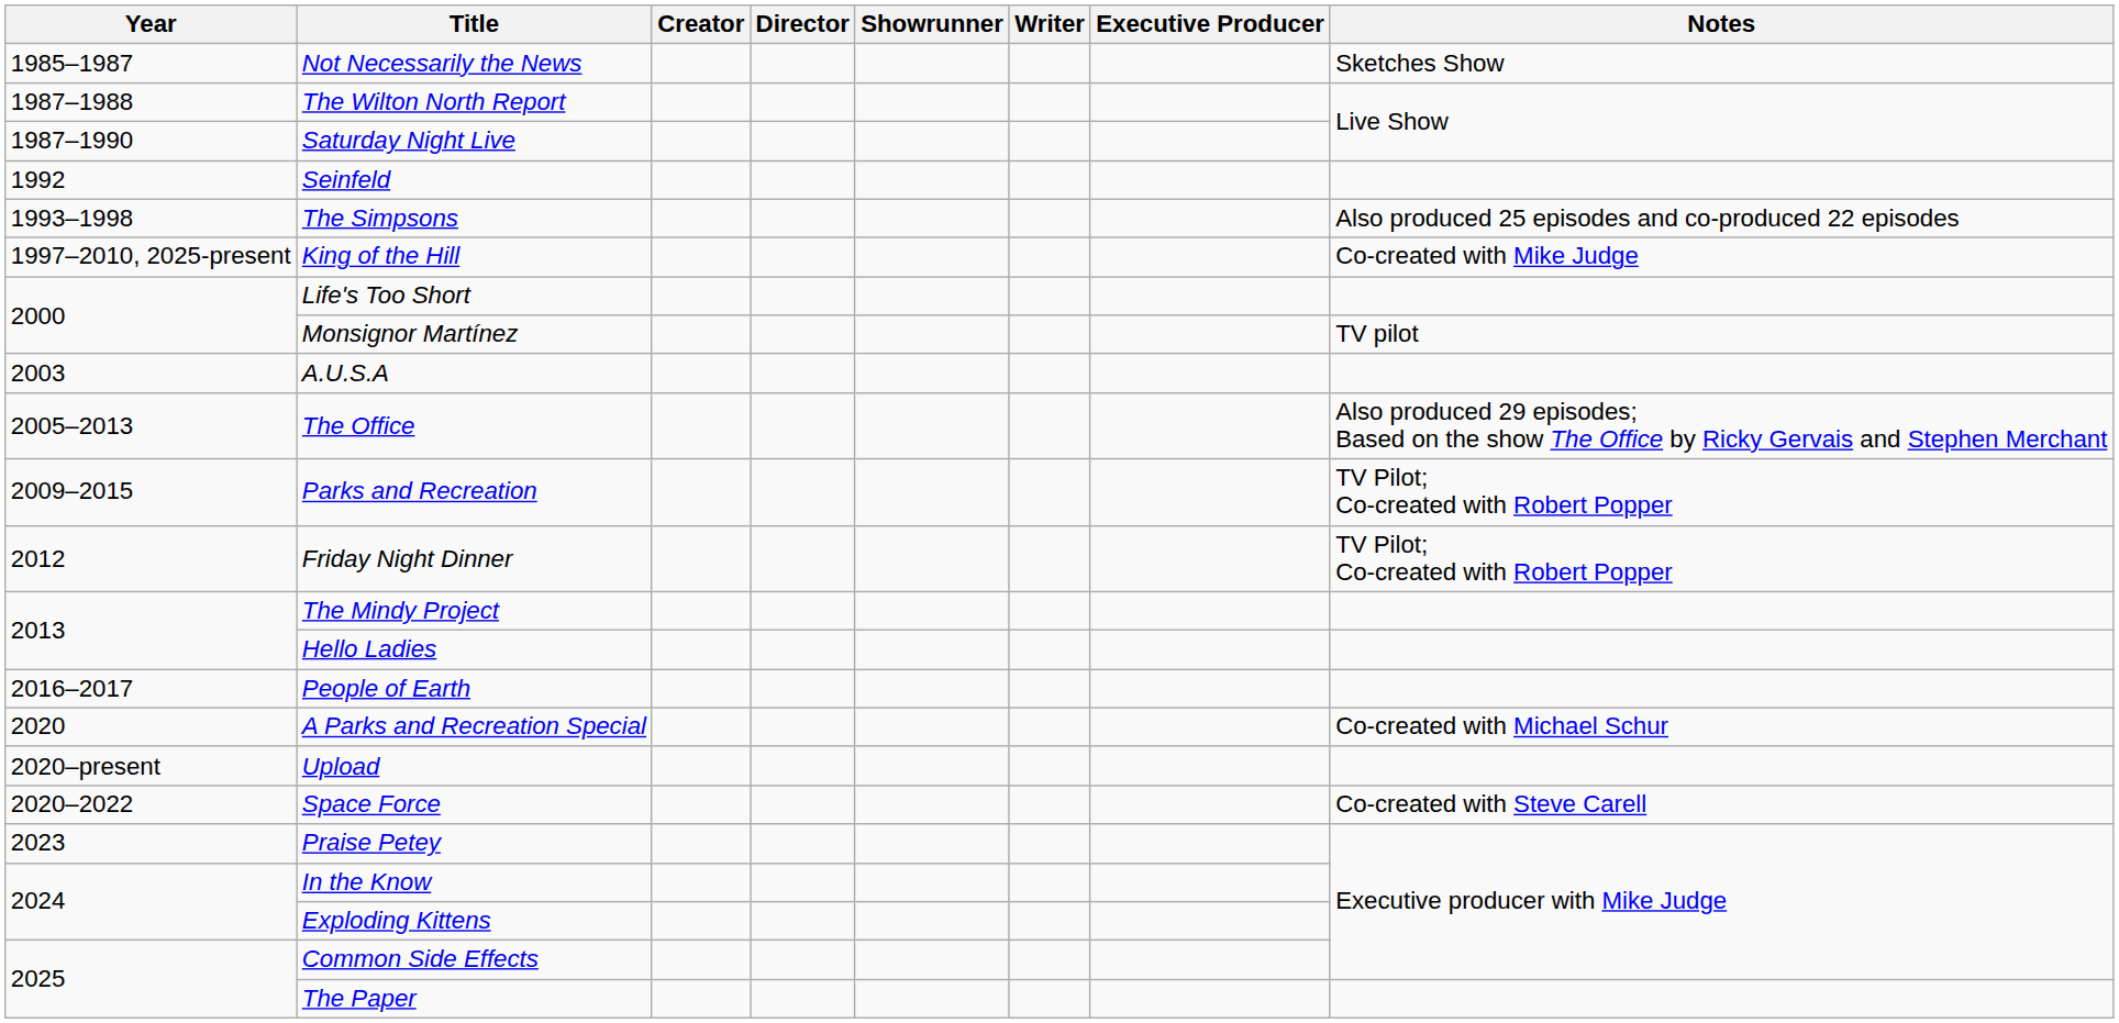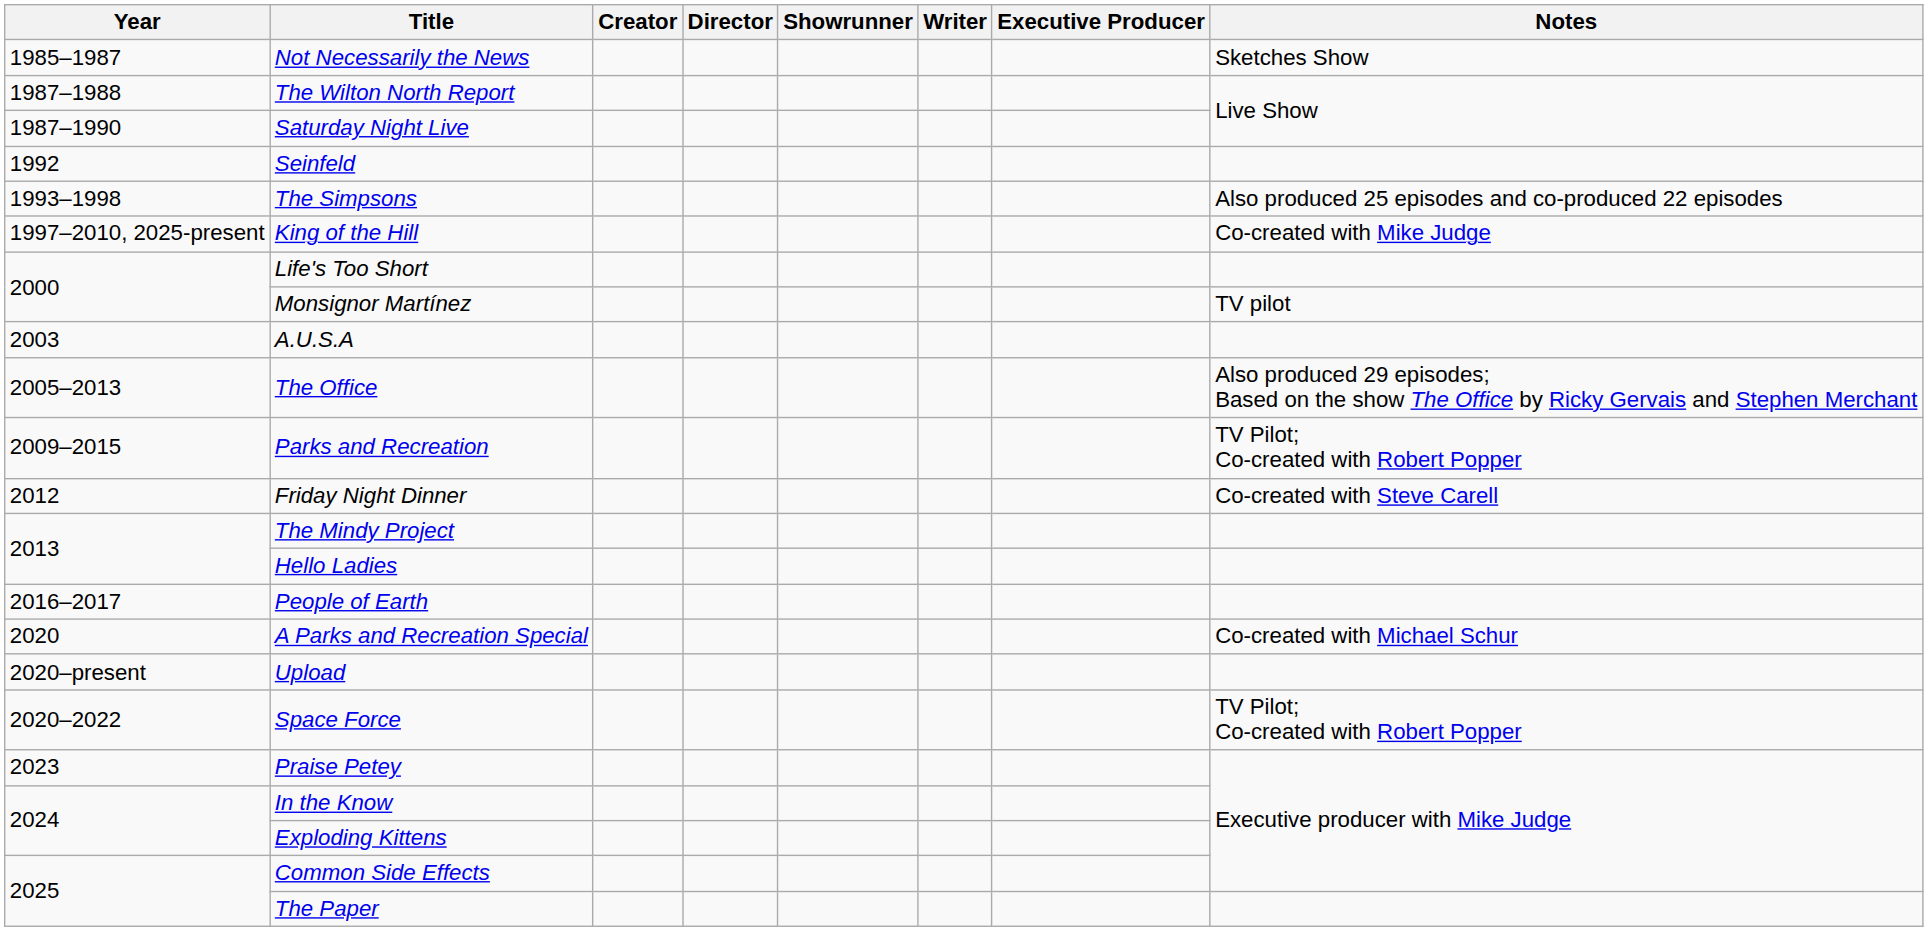 <table class="wikitable sortable">
 <tr>
 <th>Year</th>
 <th>Title</th>
 <th>Creator</th>
 <th>Director</th>
 <th>Showrunner</th>
 <th>Writer</th>
 <th>Executive Producer</th>
 <th>Notes</th>
 </tr>
 <tr>
 <td>1985–1987</td>
 <td><em><a href='#'>Not Necessarily the News</a></em></td>
 <td></td>
 <td></td>
 <td></td>
 <td></td>
 <td></td>
 <td>Sketches Show</td>
 </tr>
 <tr>
 <td>1987–1988</td>
 <td><em><a href='#'>The Wilton North Report</a></em></td>
 <td></td>
 <td></td>
 <td></td>
 <td></td>
 <td></td>
 <td rowspan=2>Live Show</td>
 </tr>
 <tr>
 <td>1987–1990</td>
 <td><em><a href='#'>Saturday Night Live</a></em></td>
 <td></td>
 <td></td>
 <td></td>
 <td></td>
 <td></td>
 </tr>
 <tr>
 <td>1992</td>
 <td><em><a href='#'>Seinfeld</a></em></td>
 <td></td>
 <td></td>
 <td></td>
 <td></td>
 <td></td>
 <td></td>
 </tr>
 <tr>
 <td>1993–1998</td>
 <td><em><a href='#'>The Simpsons</a></em></td>
 <td></td>
 <td></td>
 <td></td>
 <td></td>
 <td></td>
 <td>Also produced 25 episodes and co-produced 22 episodes</td>
 </tr>
 <tr>
 <td>1997–2010, 2025-present</td>
 <td><em><a href='#'>King of the Hill</a></em></td>
 <td></td>
 <td></td>
 <td></td>
 <td></td>
 <td></td>
 <td>Co-created with <a href='#'>Mike Judge</a></td>
 </tr>
 <tr>
 <td rowspan="2">2000</td>
 <td><em>Life's Too Short</em></td>
 <td></td>
 <td></td>
 <td></td>
 <td></td>
 <td></td>
 <td></td>
 </tr>
 <tr>
 <td><em>Monsignor Martínez</em></td>
 <td></td>
 <td></td>
 <td></td>
 <td></td>
 <td></td>
 <td>TV pilot</td>
 </tr>
 <tr>
 <td>2003</td>
 <td><em>A.U.S.A</em></td>
 <td></td>
 <td></td>
 <td></td>
 <td></td>
 <td></td>
 <td></td>
 </tr>
 <tr>
 <td>2005–2013</td>
 <td><em><a href='#'>The Office</a></em></td>
 <td></td>
 <td></td>
 <td></td>
 <td></td>
 <td></td>
 <td>Also produced 29 episodes;<br>Based on the show <em><a href='#'>The Office</a></em> by <a href='#'>Ricky Gervais</a> and <a href='#'>Stephen Merchant</a></td>
 </tr>
 <tr>
 <td>2009–2015</td>
 <td><em><a href='#'>Parks and Recreation</a></em></td>
 <td></td>
 <td></td>
 <td></td>
 <td></td>
 <td></td>
 <td>TV Pilot;<br>Co-created with <a href='#'>Robert Popper</a></td>
 </tr>
 <tr>
 <td>2012</td>
 <td><em>Friday Night Dinner</em></td>
 <td></td>
 <td></td>
 <td></td>
 <td></td>
 <td></td>
-<td>TV Pilot;<br>Co-created with <a href='#'>Robert Popper</a></td>
+<td>Co-created with <a href='#'>Steve Carell</a></td>
 </tr>
 <tr>
 <td rowspan="2">2013</td>
 <td><em><a href='#'>The Mindy Project</a></em></td>
 <td></td>
 <td></td>
 <td></td>
 <td></td>
 <td></td>
 <td></td>
 </tr>
 <tr>
 <td><em><a href='#'>Hello Ladies</a></em></td>
 <td></td>
 <td></td>
 <td></td>
 <td></td>
 <td></td>
 <td></td>
 </tr>
 <tr>
 <td>2016–2017</td>
 <td><em><a href='#'>People of Earth</a></em></td>
 <td></td>
 <td></td>
 <td></td>
 <td></td>
 <td></td>
 <td></td>
 </tr>
 <tr>
 <td>2020</td>
 <td><em><a href='#'>A Parks and Recreation Special</a></em></td>
 <td></td>
 <td></td>
 <td></td>
 <td></td>
 <td></td>
 <td>Co-created with <a href='#'>Michael Schur</a></td>
 </tr>
 <tr>
 <td>2020–present</td>
 <td><em><a href='#'>Upload</a></em></td>
 <td></td>
 <td></td>
 <td></td>
 <td></td>
 <td></td>
 <td></td>
 </tr>
 <tr>
 <td>2020–2022</td>
 <td><em><a href='#'>Space Force</a></em></td>
 <td></td>
 <td></td>
 <td></td>
 <td></td>
 <td></td>
-<td>Co-created with <a href='#'>Steve Carell</a></td>
+<td>TV Pilot;<br>Co-created with <a href='#'>Robert Popper</a></td>
 </tr>
 <tr>
 <td>2023</td>
 <td><em><a href='#'>Praise Petey</a></em></td>
 <td></td>
 <td></td>
 <td></td>
 <td></td>
 <td></td>
 <td rowspan=4>Executive producer with <a href='#'>Mike Judge</a></td>
 </tr>
 <tr>
 <td rowspan="2">2024</td>
 <td><em><a href='#'>In the Know</a></em></td>
 <td></td>
 <td></td>
 <td></td>
 <td></td>
 <td></td>
 </tr>
 <tr>
 <td><em><a href='#'>Exploding Kittens</a></em></td>
 <td></td>
 <td></td>
 <td></td>
 <td></td>
 <td></td>
 </tr>
 <tr>
 <td rowspan="2">2025</td>
 <td><em><a href='#'>Common Side Effects</a></em></td>
 <td></td>
 <td></td>
 <td></td>
 <td></td>
 <td></td>
 </tr>
 <tr>
 <td><em><a href='#'>The Paper</a></em></td>
 <td></td>
 <td></td>
 <td></td>
 <td></td>
 <td></td>
 </tr>
 </table>
